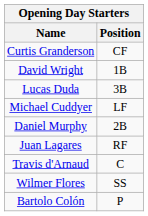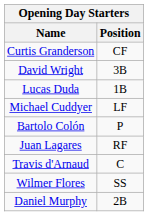 <table class="wikitable" style="text-align:center">
 <tr>
 <th colspan="2">Opening Day Starters</th>
 </tr>
 <tr>
 <th>Name</th>
 <th>Position</th>
 </tr>
 <tr>
 <td><a href='#'>Curtis Granderson</a></td>
 <td>CF</td>
 </tr>
 <tr>
 <td><a href='#'>David Wright</a></td>
-<td>1B</td>
+<td>3B</td>
 </tr>
 <tr>
 <td><a href='#'>Lucas Duda</a></td>
-<td>3B</td>
+<td>1B</td>
 </tr>
 <tr>
 <td><a href='#'>Michael Cuddyer</a></td>
 <td>LF</td>
 </tr>
 <tr>
-<td><a href='#'>Daniel Murphy</a></td>
-<td>2B</td>
+<td><a href='#'>Bartolo Colón</a></td>
+<td>P</td>
 </tr>
 <tr>
 <td><a href='#'>Juan Lagares</a></td>
 <td>RF</td>
 </tr>
 <tr>
 <td><a href='#'>Travis d'Arnaud</a></td>
 <td>C</td>
 </tr>
 <tr>
 <td><a href='#'>Wilmer Flores</a></td>
 <td>SS</td>
 </tr>
 <tr>
-<td><a href='#'>Bartolo Colón</a></td>
-<td>P</td>
+<td><a href='#'>Daniel Murphy</a></td>
+<td>2B</td>
 </tr>
 </table>
